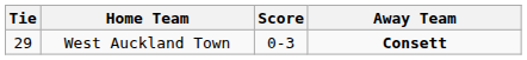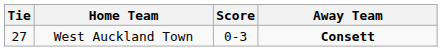 <table class="wikitable" style="text-align:center;">
 <tr>
 <th width=20>Tie</th>
 <th width=175>Home Team</th>
 <th width=20>Score</th>
 <th width=175>Away Team</th>
 </tr>
 <tr>
-<td>29</td>
+<td>27</td>
 <td>West Auckland Town</td>
 <td>0-3</td>
 <td><strong>Consett</strong></td>
 </tr>
 </table>
